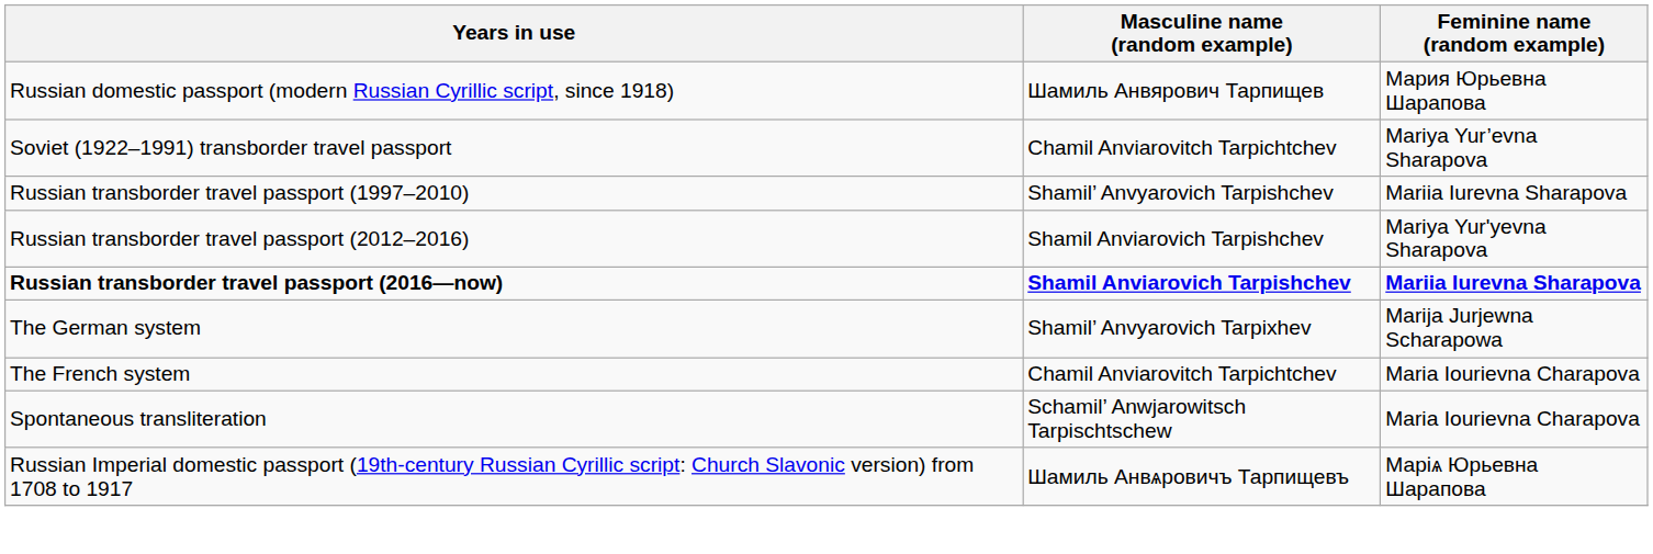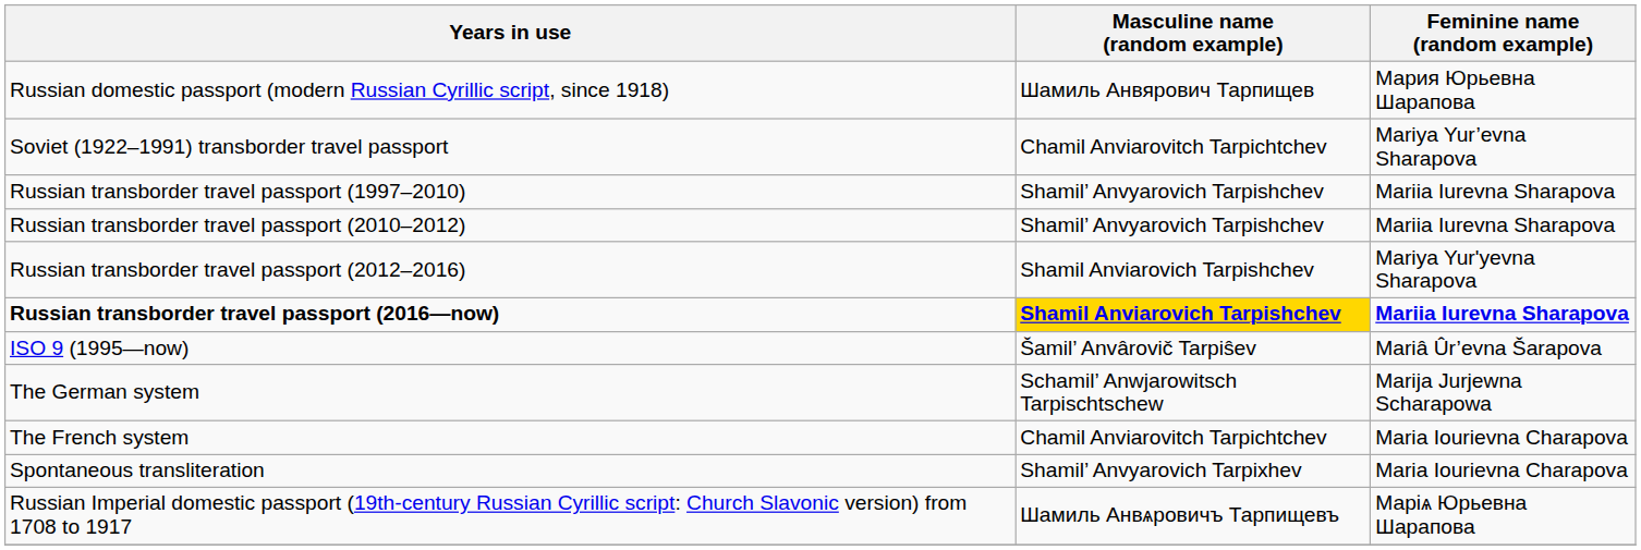 <table class="wikitable sortable">
 <tr>
 <th>Years in use</th>
 <th>Masculine name<br>(random example)</th>
 <th>Feminine name<br>(random example)</th>
 </tr>
 <tr>
 <td>Russian domestic passport (modern <a href='#'>Russian Cyrillic script</a>, since 1918)</td>
 <td>Шамиль Анвярович Тарпищев</td>
 <td>Мария Юрьевна Шарапова</td>
 </tr>
 <tr>
 <td>Soviet (1922–1991) transborder travel passport</td>
 <td>Chamil Anviarovitch Tarpichtchev</td>
 <td>Mariya Yur’evna Sharapova</td>
 </tr>
 <tr>
 <td>Russian transborder travel passport (1997–2010)</td>
 <td>Shamil’ Anvyarovich Tarpishchev</td>
 <td>Mariia Iurevna Sharapova</td>
 </tr>
 <tr>
+<td>Russian transborder travel passport (2010–2012)</td>
+<td>Shamil’ Anvyarovich Tarpishchev</td>
+<td>Mariia Iurevna Sharapova</td>
+</tr>
+<tr>
 <td>Russian transborder travel passport (2012–2016)</td>
 <td>Shamil Anviarovich Tarpishchev</td>
 <td>Mariya Yur'yevna Sharapova</td>
 </tr>
 <tr>
 <td><strong>Russian transborder travel passport (2016—now)</strong></td>
-<td><strong><a href='#'>Shamil Anviarovich Tarpishchev</a></strong></td>
+<td style="background: gold;"><strong><a href='#'>Shamil Anviarovich Tarpishchev</a></strong></td>
 <td><strong><a href='#'>Mariia Iurevna Sharapova</a></strong></td>
 </tr>
 <tr>
+<td><a href='#'>ISO 9</a> (1995—now)</td>
+<td>Šamil’ Anvârovič Tarpiŝev</td>
+<td>Mariâ Ûr’evna Šarapova</td>
+</tr>
+<tr>
 <td>The German system</td>
-<td>Shamil’ Anvyarovich Tarpixhev</td>
+<td>Schamil’ Anwjarowitsch Tarpischtschew</td>
 <td>Marija Jurjewna Scharapowa</td>
 </tr>
 <tr>
 <td>The French system</td>
 <td>Chamil Anviarovitch Tarpichtchev</td>
 <td>Maria Iourievna Charapova</td>
 </tr>
 <tr>
 <td>Spontaneous transliteration</td>
-<td>Schamil’ Anwjarowitsch Tarpischtschew</td>
+<td>Shamil’ Anvyarovich Tarpixhev</td>
 <td>Maria Iourievna Charapova</td>
 </tr>
 <tr>
 <td>Russian Imperial domestic passport (<a href='#'>19th-century Russian Cyrillic script</a>: <a href='#'>Church Slavonic</a> version) from 1708 to 1917</td>
 <td>Шамиль Анвѧровичъ Тарпищевъ</td>
 <td>Маріѧ Юрьевна Шарапова</td>
 </tr>
 <tr>
 </tr>
 </table>
